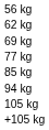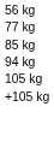 <table>
 <tr>
 <td>56 kg<br></td>
-<td></td>
-<td></td>
-<td></td>
-</tr>
-<tr>
-<td>62 kg<br></td>
-<td></td>
-<td></td>
-<td></td>
-</tr>
-<tr>
-<td>69 kg<br></td>
 <td></td>
 <td></td>
 <td></td>
 </tr>
 <tr>
 <td>77 kg<br></td>
 <td></td>
 <td></td>
 <td></td>
 </tr>
 <tr>
 <td>85 kg<br></td>
 <td></td>
 <td></td>
 <td></td>
 </tr>
 <tr>
 <td>94 kg <br></td>
 <td></td>
 <td></td>
 <td></td>
 </tr>
 <tr>
 <td>105 kg<br></td>
 <td></td>
 <td></td>
 <td></td>
 </tr>
 <tr>
 <td>+105 kg<br></td>
 <td></td>
 <td></td>
 <td></td>
 </tr>
 </table>
